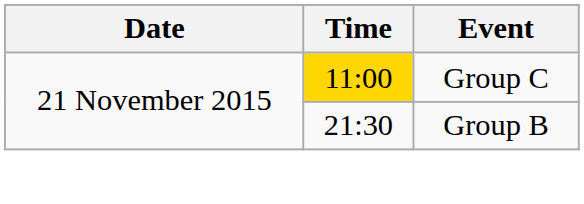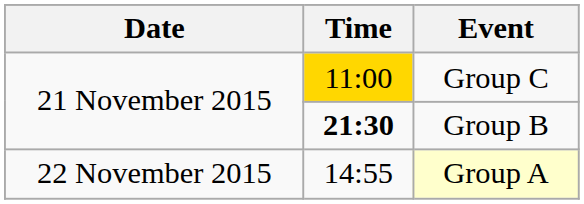 <table class = "wikitable" style="text-align:center;">
 <tr>
 <th width=150>Date</th>
 <th width=50>Time</th>
 <th width=80>Event</th>
 </tr>
 <tr>
 <td rowspan=2>21 November 2015</td>
 <td style="background: gold;">11:00</td>
 <td>Group C</td>
 </tr>
 <tr>
-<td>21:30</td>
+<td><strong>21:30</strong></td>
 <td>Group B</td>
 </tr>
+<tr>
+<td>22 November 2015</td>
+<td>14:55</td>
+<td bgcolor=ffffcc>Group A</td>
+</tr>
 </table>
